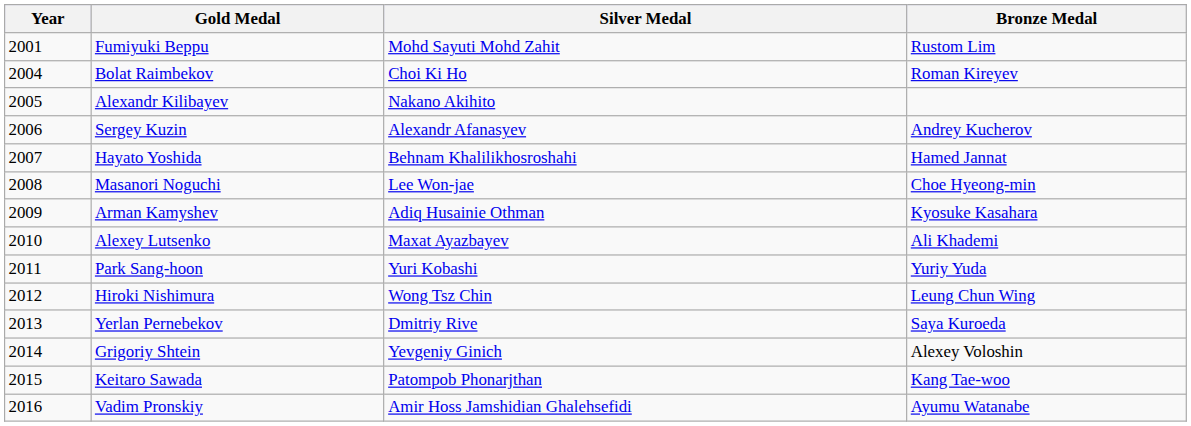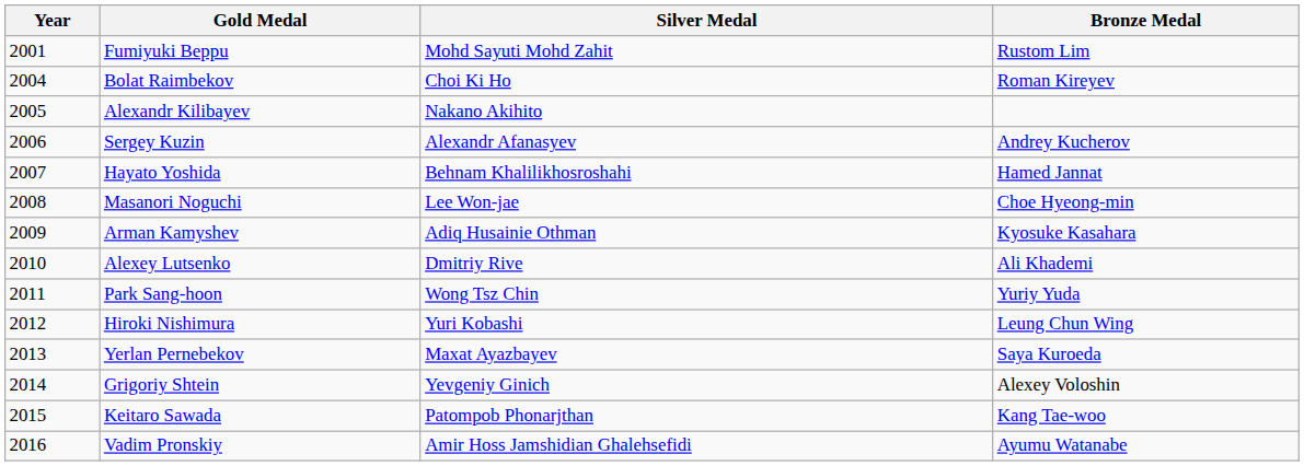 <table class=wikitable style="font-size:90%" width="80%">
 <tr style="background:#ccccff;">
 <th>Year</th>
 <th> <strong>Gold Medal</strong></th>
 <th> <strong>Silver Medal</strong></th>
 <th> <strong>Bronze Medal</strong></th>
 </tr>
 <tr>
 <td>2001</td>
 <td> <a href='#'>Fumiyuki Beppu</a></td>
 <td> <a href='#'>Mohd Sayuti Mohd Zahit</a></td>
 <td> <a href='#'>Rustom Lim</a></td>
 </tr>
 <tr>
 <td>2004</td>
 <td> <a href='#'>Bolat Raimbekov</a></td>
 <td> <a href='#'>Choi Ki Ho</a></td>
 <td> <a href='#'>Roman Kireyev</a></td>
 </tr>
 <tr>
 <td>2005</td>
 <td> <a href='#'>Alexandr Kilibayev</a></td>
 <td> <a href='#'>Nakano Akihito</a></td>
 <td></td>
 </tr>
 <tr>
 <td>2006</td>
 <td> <a href='#'>Sergey Kuzin</a></td>
 <td> <a href='#'>Alexandr Afanasyev</a></td>
 <td> <a href='#'>Andrey Kucherov</a></td>
 </tr>
 <tr>
 <td>2007</td>
 <td> <a href='#'>Hayato Yoshida</a></td>
 <td> <a href='#'>Behnam Khalilikhosroshahi</a></td>
 <td> <a href='#'>Hamed Jannat</a></td>
 </tr>
 <tr>
 <td>2008</td>
 <td> <a href='#'>Masanori Noguchi</a></td>
 <td> <a href='#'>Lee Won-jae</a></td>
 <td> <a href='#'>Choe Hyeong-min</a></td>
 </tr>
 <tr>
 <td>2009</td>
 <td> <a href='#'>Arman Kamyshev</a></td>
 <td> <a href='#'>Adiq Husainie Othman</a></td>
 <td> <a href='#'>Kyosuke Kasahara</a></td>
 </tr>
 <tr>
 <td>2010</td>
 <td> <a href='#'>Alexey Lutsenko</a></td>
-<td> <a href='#'>Maxat Ayazbayev</a></td>
+<td> <a href='#'>Dmitriy Rive</a></td>
 <td> <a href='#'>Ali Khademi</a></td>
 </tr>
 <tr>
 <td>2011</td>
 <td> <a href='#'>Park Sang-hoon</a></td>
-<td> <a href='#'>Yuri Kobashi</a></td>
+<td> <a href='#'>Wong Tsz Chin</a></td>
 <td> <a href='#'>Yuriy Yuda</a></td>
 </tr>
 <tr>
 <td>2012</td>
 <td> <a href='#'>Hiroki Nishimura</a></td>
-<td> <a href='#'>Wong Tsz Chin</a></td>
+<td> <a href='#'>Yuri Kobashi</a></td>
 <td> <a href='#'>Leung Chun Wing</a></td>
 </tr>
 <tr>
 <td>2013</td>
 <td> <a href='#'>Yerlan Pernebekov</a></td>
-<td> <a href='#'>Dmitriy Rive</a></td>
+<td> <a href='#'>Maxat Ayazbayev</a></td>
 <td> <a href='#'>Saya Kuroeda</a></td>
 </tr>
 <tr>
 <td>2014</td>
 <td> <a href='#'>Grigoriy Shtein</a></td>
 <td> <a href='#'>Yevgeniy Ginich</a></td>
 <td> Alexey Voloshin</td>
 </tr>
 <tr>
 <td>2015</td>
 <td> <a href='#'>Keitaro Sawada</a></td>
 <td> <a href='#'>Patompob Phonarjthan</a></td>
 <td> <a href='#'>Kang Tae-woo</a></td>
 </tr>
 <tr>
 <td>2016</td>
 <td> <a href='#'>Vadim Pronskiy</a></td>
 <td> <a href='#'>Amir Hoss Jamshidian Ghalehsefidi</a></td>
 <td> <a href='#'>Ayumu Watanabe</a></td>
 </tr>
 </table>
